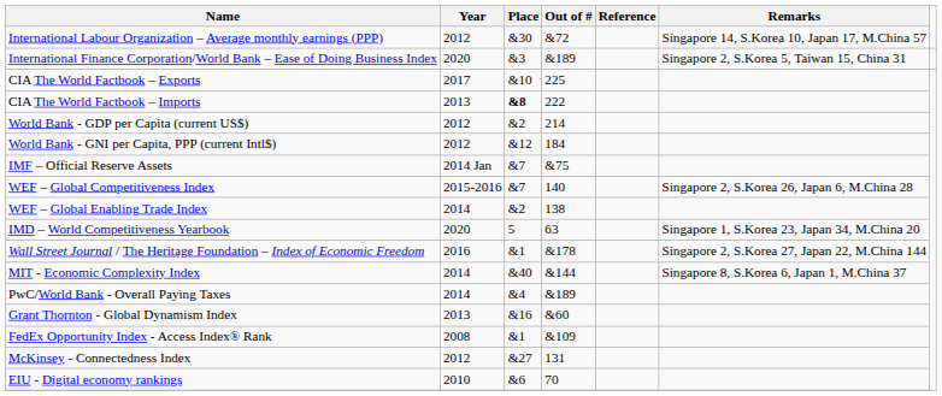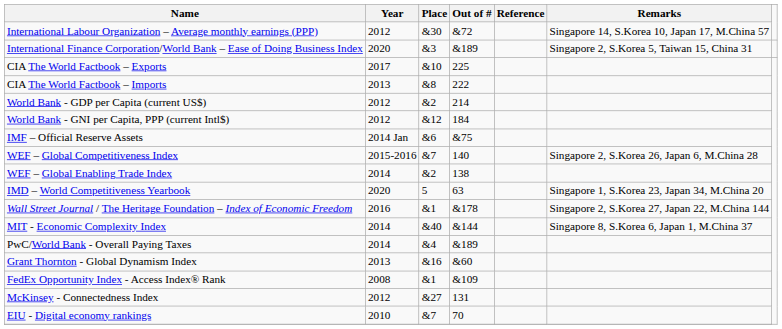 <table class="wikitable sortable" style="text-align:left">
 <tr>
 <th>Name</th>
 <th>Year</th>
 <th>Place</th>
 <th>Out of #</th>
 <th>Reference</th>
 <th>Remarks</th>
 </tr>
 <tr>
 <td><a href='#'>International Labour Organization</a> – <a href='#'>Average monthly earnings (PPP)</a></td>
 <td>2012</td>
 <td><span>&</span>30</td>
 <td><span>&</span>72</td>
 <td> </td>
 <td>Singapore 14, S.Korea 10, Japan 17, M.China 57</td>
 </tr>
 <tr>
 <td><a href='#'>International Finance Corporation</a>/<a href='#'>World Bank</a> – <a href='#'>Ease of Doing Business Index</a></td>
 <td>2020</td>
 <td><span>&</span>3</td>
 <td><span>&</span>189</td>
 <td></td>
 <td>Singapore 2, S.Korea 5, Taiwan 15, China 31</td>
 <td></td>
 </tr>
 <tr>
 <td>CIA <a href='#'>The World Factbook</a> – <a href='#'>Exports</a></td>
 <td>2017</td>
 <td><span>&</span>10</td>
 <td>225</td>
 <td></td>
 <td></td>
 </tr>
 <tr>
 <td>CIA <a href='#'>The World Factbook</a> – <a href='#'>Imports</a></td>
 <td>2013</td>
-<td><strong><span>&</span>8</strong></td>
+<td><span>&</span>8</td>
 <td>222</td>
 <td></td>
 <td></td>
 </tr>
 <tr>
 <td><a href='#'>World Bank</a> - GDP per Capita (current US$)</td>
 <td>2012</td>
 <td><span>&</span>2</td>
 <td>214</td>
 <td></td>
 <td></td>
 </tr>
 <tr>
 <td><a href='#'>World Bank</a> - GNI per Capita, PPP (current Intl$)</td>
 <td>2012</td>
 <td><span>&</span>12</td>
 <td>184</td>
 <td></td>
 <td></td>
 </tr>
 <tr>
 <td><a href='#'>IMF</a> – Official Reserve Assets</td>
 <td>2014 Jan</td>
-<td><span>&</span>7</td>
+<td><span>&</span>6</td>
 <td><span>&</span>75</td>
 <td></td>
 <td></td>
 </tr>
 <tr>
 <td><a href='#'>WEF</a> – <a href='#'>Global Competitiveness Index</a></td>
 <td>2015-2016</td>
 <td><span>&</span>7</td>
 <td>140</td>
 <td></td>
 <td>Singapore 2, S.Korea 26, Japan 6, M.China 28</td>
 </tr>
 <tr>
 <td><a href='#'>WEF</a> – <a href='#'>Global Enabling Trade Index</a></td>
 <td>2014</td>
 <td><span>&</span>2</td>
 <td>138</td>
 <td></td>
 <td></td>
 </tr>
 <tr>
 <td><a href='#'>IMD</a> – <a href='#'>World Competitiveness Yearbook</a></td>
 <td>2020</td>
 <td>5</td>
 <td>63</td>
 <td></td>
 <td>Singapore 1, S.Korea 23, Japan 34, M.China 20</td>
 </tr>
 <tr>
 <td><em><a href='#'>Wall Street Journal</a></em> / <a href='#'>The Heritage Foundation</a> – <em><a href='#'>Index of Economic Freedom</a></em></td>
 <td>2016</td>
 <td><span>&</span>1</td>
 <td><span>&</span>178</td>
 <td></td>
 <td>Singapore 2, S.Korea 27, Japan 22, M.China 144</td>
 </tr>
 <tr>
 <td><a href='#'>MIT</a> - <a href='#'>Economic Complexity Index</a></td>
 <td>2014</td>
 <td><span>&</span>40</td>
 <td><span>&</span>144</td>
 <td></td>
 <td>Singapore 8, S.Korea 6, Japan 1, M.China 37</td>
 </tr>
 <tr>
 <td>PwC/<a href='#'>World Bank</a> - Overall Paying Taxes</td>
 <td>2014</td>
 <td><span>&</span>4</td>
 <td><span>&</span>189</td>
 <td></td>
 <td></td>
 </tr>
 <tr>
 <td><a href='#'>Grant Thornton</a> - Global Dynamism Index</td>
 <td>2013</td>
 <td><span>&</span>16</td>
 <td><span>&</span>60</td>
 <td></td>
 <td></td>
 </tr>
 <tr>
 <td><a href='#'>FedEx Opportunity Index</a> - Access Index® Rank</td>
 <td>2008</td>
 <td><span>&</span>1</td>
 <td><span>&</span>109</td>
 <td></td>
 <td></td>
 </tr>
 <tr>
 <td><a href='#'>McKinsey</a> - Connectedness Index</td>
 <td>2012</td>
 <td><span>&</span>27</td>
 <td>131</td>
 <td> </td>
 <td></td>
 </tr>
 <tr>
 <td><a href='#'>EIU</a> - <a href='#'>Digital economy rankings</a></td>
 <td>2010</td>
-<td><span>&</span>6</td>
+<td><span>&</span>7</td>
 <td>70</td>
 <td></td>
 <td></td>
 </tr>
 <tr>
 </tr>
 </table>
